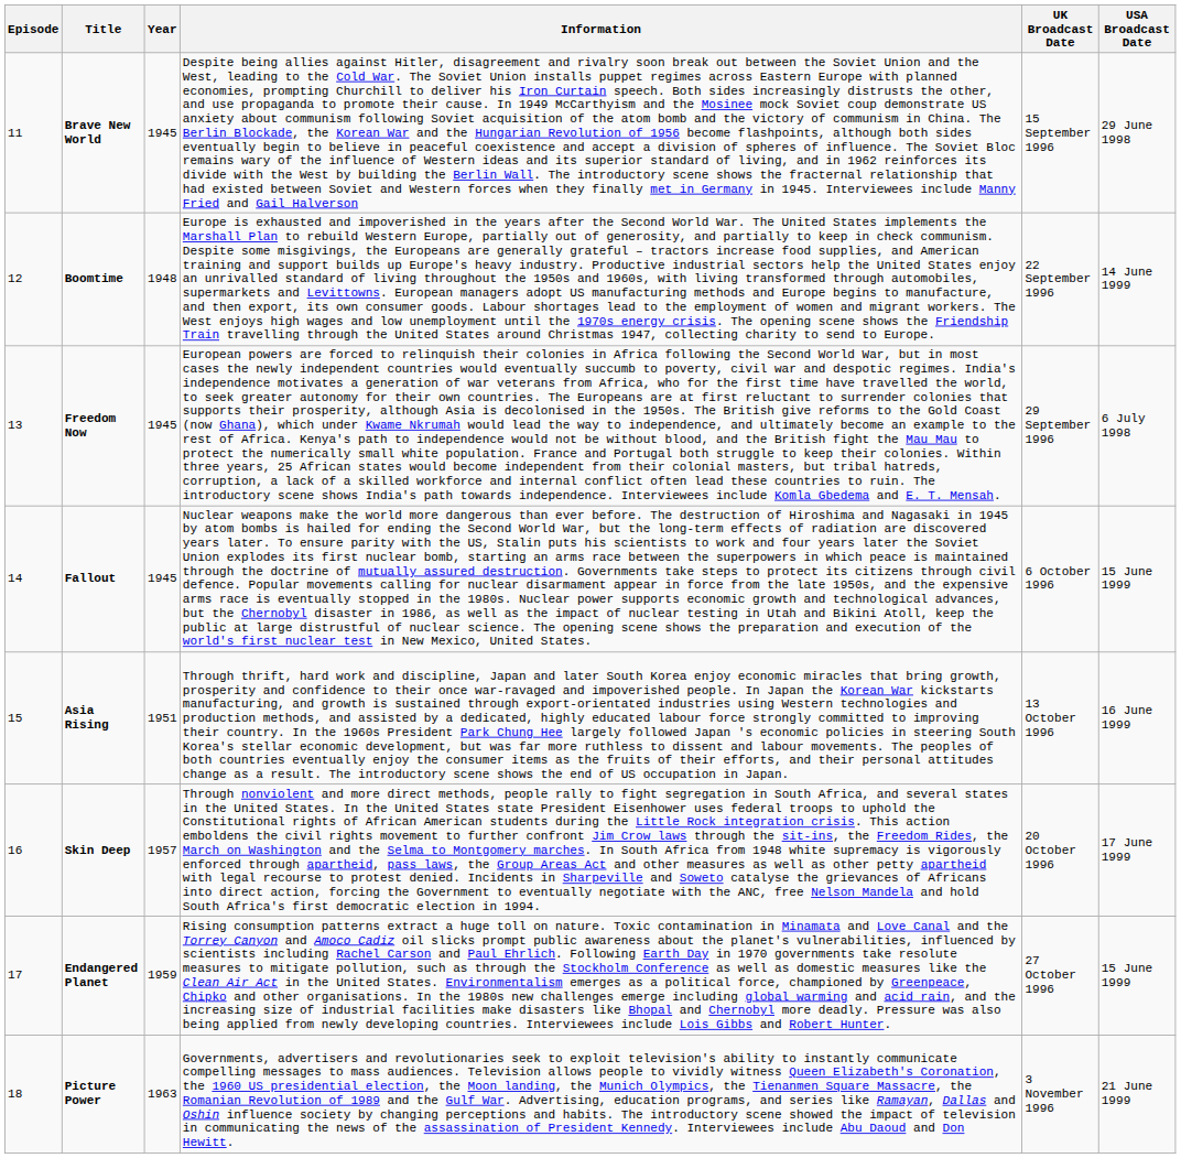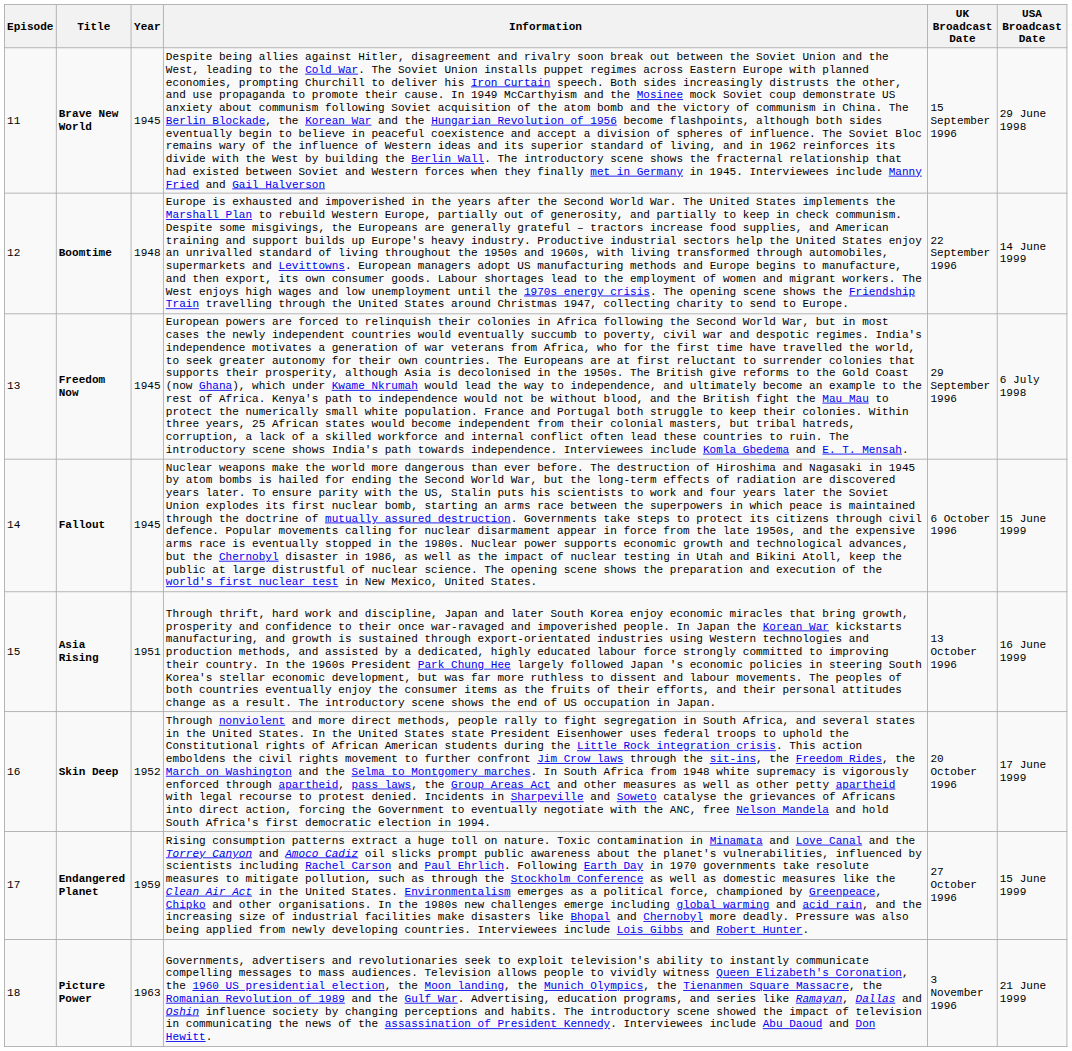 <table class="wikitable sortable" border="1">
 <tr>
 <th>Episode</th>
 <th>Title</th>
 <th>Year</th>
 <th>Information</th>
 <th data-sort-type="date">UK Broadcast Date</th>
 <th data-sort-type="date">USA Broadcast Date</th>
 </tr>
 <tr>
 <td>11</td>
 <td><strong>Brave New World</strong></td>
 <td>1945</td>
 <td>Despite being allies against Hitler, disagreement and rivalry soon break out between the Soviet Union and the West, leading to the <a href='#'>Cold War</a>.  The Soviet Union installs puppet regimes across Eastern Europe with planned economies, prompting Churchill to deliver his <a href='#'>Iron Curtain</a> speech.   Both sides increasingly distrusts the other, and use propaganda to promote their cause.   In 1949 McCarthyism and the <a href='#'>Mosinee</a> mock Soviet coup demonstrate US anxiety about communism following Soviet acquisition of the atom bomb and the victory of communism in China.  The <a href='#'>Berlin Blockade</a>, the <a href='#'>Korean War</a> and the <a href='#'>Hungarian Revolution of 1956</a> become flashpoints, although both sides eventually begin to believe in peaceful coexistence and accept a division of spheres of influence.  The Soviet Bloc remains wary of the influence of Western ideas and its superior standard of living, and in 1962 reinforces its divide with the West by building the <a href='#'>Berlin Wall</a>.  The introductory scene shows the fracternal relationship that had existed between Soviet and Western forces when they finally <a href='#'>met in Germany</a> in 1945.  Interviewees include <a href='#'>Manny Fried</a> and <a href='#'>Gail Halverson</a></td>
 <td>15 September 1996 </td>
 <td>29 June 1998</td>
 </tr>
 <tr>
 <td>12</td>
 <td><strong>Boomtime</strong></td>
 <td>1948</td>
 <td>Europe is exhausted and impoverished in the years after the Second World War.  The United States implements the <a href='#'>Marshall Plan</a> to rebuild Western Europe, partially out of generosity, and partially to keep in check communism.    Despite some misgivings, the Europeans are generally grateful – tractors increase food supplies, and American training and support builds up Europe's heavy industry.   Productive industrial sectors help the United States enjoy an unrivalled standard of living throughout the 1950s and 1960s, with living transformed through automobiles, supermarkets and <a href='#'>Levittowns</a>.   European managers adopt US manufacturing methods and Europe begins to manufacture, and then export, its own consumer goods.  Labour shortages lead to the employment of women and migrant workers.   The West enjoys high wages and low unemployment until the <a href='#'>1970s energy crisis</a>.  The opening scene shows the <a href='#'>Friendship Train</a> travelling through the United States around Christmas 1947, collecting charity to send to Europe.</td>
 <td>22 September 1996 </td>
 <td>14 June 1999</td>
 </tr>
 <tr>
 <td>13</td>
 <td><strong>Freedom Now</strong></td>
 <td>1945</td>
 <td>European powers are forced to relinquish their colonies in Africa following the Second World War, but in most cases the newly independent countries would eventually succumb to poverty, civil war and despotic regimes.    India's independence motivates a generation of war veterans from Africa, who for the first time have travelled the world, to seek greater autonomy for their own countries.  The Europeans are at first reluctant to surrender colonies that supports their prosperity, although Asia is decolonised in the 1950s.  The British give reforms to the Gold Coast (now <a href='#'>Ghana</a>), which under <a href='#'>Kwame Nkrumah</a> would lead the way to independence, and ultimately become an example to the rest of Africa.  Kenya's path to independence would not be without blood, and the British fight the <a href='#'>Mau Mau</a> to protect the numerically small white population.   France and Portugal both struggle to keep their colonies.   Within three years, 25 African states would become independent from their colonial masters, but tribal hatreds, corruption, a lack of a skilled workforce and internal conflict often lead these countries to ruin.   The introductory scene shows India's path towards independence.  Interviewees include <a href='#'>Komla Gbedema</a> and <a href='#'>E. T. Mensah</a>.</td>
 <td>29 September 1996 </td>
 <td>6 July 1998</td>
 </tr>
 <tr>
 <td>14</td>
 <td><strong>Fallout</strong></td>
 <td>1945</td>
 <td>Nuclear weapons make the world more dangerous than ever before.  The destruction of Hiroshima and Nagasaki in 1945 by atom bombs is hailed for ending the Second World War, but the long-term effects of radiation are discovered years later.  To ensure parity with the US, Stalin puts his scientists to work and four years later the Soviet Union explodes its first nuclear bomb, starting an arms race between the superpowers in which peace is maintained through the doctrine of <a href='#'>mutually assured destruction</a>.    Governments take steps to protect its citizens through civil defence.  Popular movements calling for nuclear disarmament appear in force from the late 1950s, and the expensive arms race is eventually stopped in the 1980s.  Nuclear power supports economic growth and technological advances, but the <a href='#'>Chernobyl</a> disaster in 1986, as well as the impact of nuclear testing in Utah and Bikini Atoll, keep the public at large distrustful of nuclear science.   The opening scene shows the preparation and execution of the <a href='#'>world's first nuclear test</a> in New Mexico, United States.</td>
 <td>6 October 1996</td>
 <td>15 June 1999</td>
 </tr>
 <tr>
 <td>15</td>
 <td><strong>Asia Rising</strong></td>
 <td>1951</td>
 <td><br>Through thrift, hard work and discipline, Japan and later South Korea enjoy economic miracles that bring growth, prosperity and confidence to their once war-ravaged and impoverished people.  In Japan the <a href='#'>Korean War</a> kickstarts manufacturing, and growth is sustained through export-orientated industries using Western technologies and production methods, and assisted by a dedicated, highly educated labour force strongly committed to improving their country.   In the 1960s President <a href='#'>Park Chung Hee</a> largely followed Japan 's economic policies in steering South Korea's stellar economic development, but was far more ruthless to dissent and labour movements.  The peoples of both countries eventually enjoy the consumer items as the fruits of their efforts, and their personal attitudes change as a result.  The introductory scene shows the end of US occupation in Japan.</td>
 <td>13 October 1996</td>
 <td>16 June 1999</td>
 </tr>
 <tr>
 <td>16</td>
 <td><strong>Skin Deep</strong></td>
-<td>1957</td>
+<td>1952</td>
 <td>Through <a href='#'>nonviolent</a> and more direct methods, people rally to fight segregation in South Africa, and several states in the United States.  In the United States state President Eisenhower uses federal troops to uphold the Constitutional rights of African American students during the <a href='#'>Little Rock integration crisis</a>.  This action emboldens the civil rights movement to further confront <a href='#'>Jim Crow laws</a> through the <a href='#'>sit-ins</a>, the <a href='#'>Freedom Rides</a>, the <a href='#'>March on Washington</a> and the <a href='#'>Selma to Montgomery marches</a>.  In South Africa from 1948 white supremacy is vigorously enforced through <a href='#'>apartheid</a>, <a href='#'>pass laws</a>, the <a href='#'>Group Areas Act</a> and other measures as well as other petty <a href='#'>apartheid</a> with legal recourse to protest denied.   Incidents in <a href='#'>Sharpeville</a> and <a href='#'>Soweto</a> catalyse the grievances of Africans into direct action, forcing the Government to eventually negotiate with the ANC, free <a href='#'>Nelson Mandela</a> and hold South Africa's first democratic election in 1994.</td>
 <td>20 October 1996</td>
 <td>17 June 1999</td>
 </tr>
 <tr>
 <td>17</td>
 <td><strong>Endangered Planet</strong></td>
 <td>1959</td>
 <td>Rising consumption patterns extract a huge toll on nature.  Toxic contamination in <a href='#'>Minamata</a> and <a href='#'>Love Canal</a> and the <em> <a href='#'>Torrey Canyon</a></em> and <em><a href='#'>Amoco Cadiz</a></em> oil slicks prompt public awareness about the planet's vulnerabilities, influenced by scientists including <a href='#'>Rachel Carson</a> and <a href='#'>Paul Ehrlich</a>.  Following <a href='#'>Earth Day</a> in 1970 governments take resolute measures to mitigate pollution, such as through the <a href='#'>Stockholm Conference</a> as well as domestic measures like the <em><a href='#'>Clean Air Act</a></em> in the United States.   <a href='#'>Environmentalism</a> emerges as a political force, championed by <a href='#'>Greenpeace</a>, <a href='#'>Chipko</a> and other organisations.  In the 1980s new challenges emerge including <a href='#'>global warming</a> and <a href='#'>acid rain</a>, and the increasing size of industrial facilities make disasters like <a href='#'>Bhopal</a> and <a href='#'>Chernobyl</a> more deadly.  Pressure was also being applied from newly developing countries.  Interviewees include <a href='#'>Lois Gibbs</a> and <a href='#'>Robert Hunter</a>.</td>
 <td>27 October 1996 </td>
 <td>15 June 1999</td>
 </tr>
 <tr>
 <td>18</td>
 <td><strong>Picture Power</strong></td>
 <td>1963</td>
 <td><br>Governments, advertisers and revolutionaries seek to exploit television's ability to instantly communicate compelling messages to mass audiences.   Television allows people to vividly witness <a href='#'>Queen Elizabeth's Coronation</a>, the <a href='#'>1960 US presidential election</a>, the <a href='#'>Moon landing</a>, the <a href='#'>Munich Olympics</a>, the <a href='#'>Tienanmen Square Massacre</a>, the <a href='#'>Romanian Revolution of 1989</a> and the <a href='#'>Gulf War</a>.   Advertising, education programs, and series like <em><a href='#'>Ramayan</a></em>, <em><a href='#'>Dallas</a></em> and <em><a href='#'>Oshin</a></em> influence society by changing perceptions and habits.  The introductory scene showed the impact of television in communicating the news of the <a href='#'>assassination of President Kennedy</a>.    Interviewees include <a href='#'>Abu Daoud</a> and <a href='#'>Don Hewitt</a>.</td>
 <td>3 November 1996</td>
 <td>21 June 1999</td>
 </tr>
 </table>
